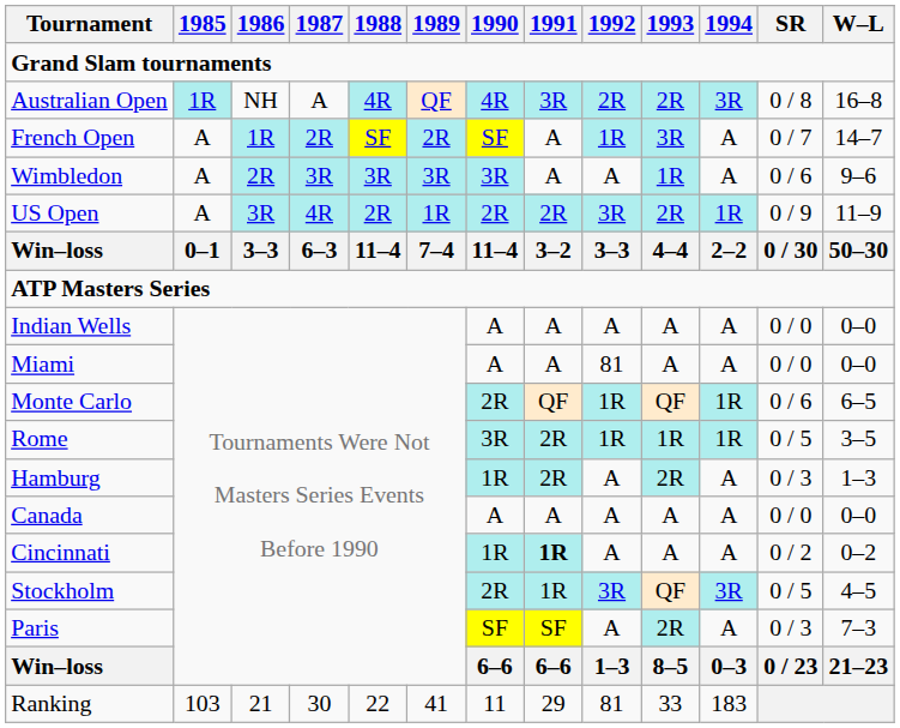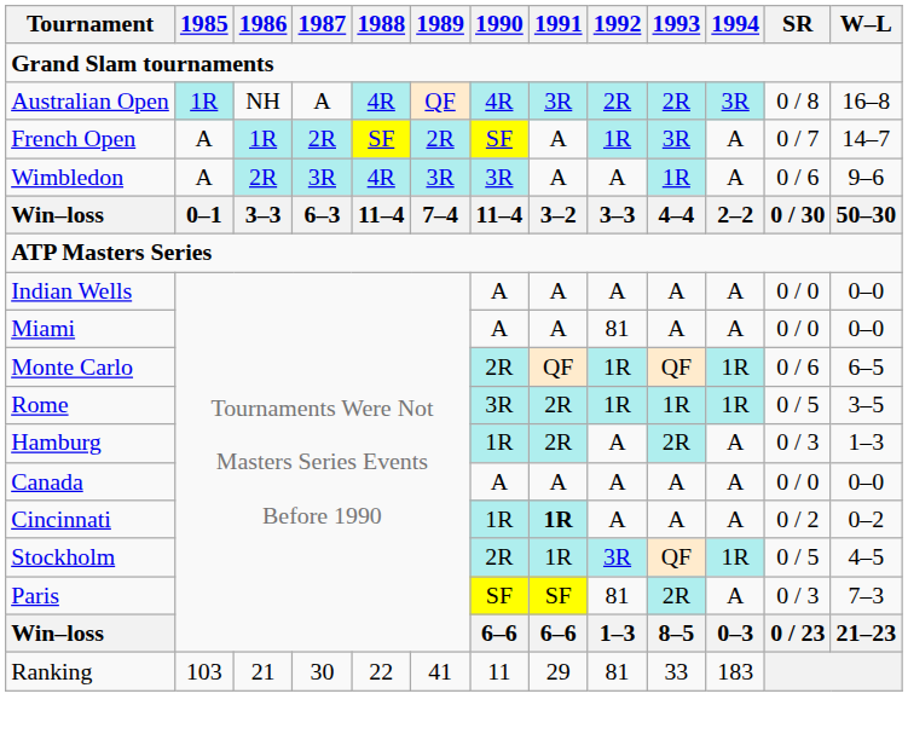 <table class=wikitable style=text-align:center>
 <tr>
 <th>Tournament</th>
 <th><a href='#'>1985</a></th>
 <th><a href='#'>1986</a></th>
 <th><a href='#'>1987</a></th>
 <th><a href='#'>1988</a></th>
 <th><a href='#'>1989</a></th>
 <th><a href='#'>1990</a></th>
 <th><a href='#'>1991</a></th>
 <th><a href='#'>1992</a></th>
 <th><a href='#'>1993</a></th>
 <th><a href='#'>1994</a></th>
 <th>SR</th>
 <th>W–L</th>
 </tr>
 <tr>
 <td colspan=13 align=left><strong>Grand Slam tournaments</strong></td>
 </tr>
 <tr>
 <td align=left><a href='#'>Australian Open</a></td>
 <td bgcolor=afeeee><a href='#'>1R</a></td>
 <td>NH</td>
 <td>A</td>
 <td bgcolor=afeeee><a href='#'>4R</a></td>
 <td bgcolor=ffebcd><a href='#'>QF</a></td>
 <td bgcolor=afeeee><a href='#'>4R</a></td>
 <td bgcolor=afeeee><a href='#'>3R</a></td>
 <td bgcolor=afeeee><a href='#'>2R</a></td>
 <td bgcolor=afeeee><a href='#'>2R</a></td>
 <td bgcolor=afeeee><a href='#'>3R</a></td>
 <td>0 / 8</td>
 <td>16–8</td>
 </tr>
 <tr>
 <td align=left><a href='#'>French Open</a></td>
 <td>A</td>
 <td bgcolor=afeeee><a href='#'>1R</a></td>
 <td bgcolor=afeeee><a href='#'>2R</a></td>
 <td bgcolor=yellow><a href='#'>SF</a></td>
 <td bgcolor=afeeee><a href='#'>2R</a></td>
 <td bgcolor=yellow><a href='#'>SF</a></td>
 <td>A</td>
 <td bgcolor=afeeee><a href='#'>1R</a></td>
 <td bgcolor=afeeee><a href='#'>3R</a></td>
 <td>A</td>
 <td>0 / 7</td>
 <td>14–7</td>
 </tr>
 <tr>
 <td align=left><a href='#'>Wimbledon</a></td>
 <td>A</td>
 <td bgcolor=afeeee><a href='#'>2R</a></td>
 <td bgcolor=afeeee><a href='#'>3R</a></td>
-<td bgcolor=afeeee><a href='#'>3R</a></td>
+<td bgcolor=afeeee><a href='#'>4R</a></td>
 <td bgcolor=afeeee><a href='#'>3R</a></td>
 <td bgcolor=afeeee><a href='#'>3R</a></td>
 <td>A</td>
 <td>A</td>
 <td bgcolor=afeeee><a href='#'>1R</a></td>
 <td>A</td>
 <td>0 / 6</td>
 <td>9–6</td>
-</tr>
-<tr>
-<td align=left><a href='#'>US Open</a></td>
-<td>A</td>
-<td bgcolor=afeeee><a href='#'>3R</a></td>
-<td bgcolor=afeeee><a href='#'>4R</a></td>
-<td bgcolor=afeeee><a href='#'>2R</a></td>
-<td bgcolor=afeeee><a href='#'>1R</a></td>
-<td bgcolor=afeeee><a href='#'>2R</a></td>
-<td bgcolor=afeeee><a href='#'>2R</a></td>
-<td bgcolor=afeeee><a href='#'>3R</a></td>
-<td bgcolor=afeeee><a href='#'>2R</a></td>
-<td bgcolor=afeeee><a href='#'>1R</a></td>
-<td>0 / 9</td>
-<td>11–9</td>
 </tr>
 <tr>
 <th style=text-align:left>Win–loss</th>
 <th>0–1</th>
 <th>3–3</th>
 <th>6–3</th>
 <th>11–4</th>
 <th>7–4</th>
 <th>11–4</th>
 <th>3–2</th>
 <th>3–3</th>
 <th>4–4</th>
 <th>2–2</th>
 <th>0 / 30</th>
 <th>50–30</th>
 </tr>
 <tr>
 <td colspan=13 align=left><strong>ATP Masters Series</strong></td>
 </tr>
 <tr>
 <td align=left><a href='#'>Indian Wells</a></td>
 <td colspan=5 rowspan=10 style=color:#767676>Tournaments Were Not<br><br>Masters Series Events<br><br>Before 1990</td>
 <td>A</td>
 <td>A</td>
 <td>A</td>
 <td>A</td>
 <td>A</td>
 <td>0 / 0</td>
 <td>0–0</td>
 </tr>
 <tr>
 <td align=left><a href='#'>Miami</a></td>
 <td>A</td>
 <td>A</td>
 <td>81</td>
 <td>A</td>
 <td>A</td>
 <td>0 / 0</td>
 <td>0–0</td>
 </tr>
 <tr>
 <td align=left><a href='#'>Monte Carlo</a></td>
 <td bgcolor=afeeee>2R</td>
 <td bgcolor=ffebcd>QF</td>
 <td bgcolor=afeeee>1R</td>
 <td bgcolor=ffebcd>QF</td>
 <td bgcolor=afeeee>1R</td>
 <td>0 / 6</td>
 <td>6–5</td>
 </tr>
 <tr>
 <td align=left><a href='#'>Rome</a></td>
 <td bgcolor=afeeee>3R</td>
 <td bgcolor=afeeee>2R</td>
 <td bgcolor=afeeee>1R</td>
 <td bgcolor=afeeee>1R</td>
 <td bgcolor=afeeee>1R</td>
 <td>0 / 5</td>
 <td>3–5</td>
 </tr>
 <tr>
 <td align=left><a href='#'>Hamburg</a></td>
 <td bgcolor=afeeee>1R</td>
 <td bgcolor=afeeee>2R</td>
 <td>A</td>
 <td bgcolor=afeeee>2R</td>
 <td>A</td>
 <td>0 / 3</td>
 <td>1–3</td>
 </tr>
 <tr>
 <td align=left><a href='#'>Canada</a></td>
 <td>A</td>
 <td>A</td>
 <td>A</td>
 <td>A</td>
 <td>A</td>
 <td>0 / 0</td>
 <td>0–0</td>
 </tr>
 <tr>
 <td align=left><a href='#'>Cincinnati</a></td>
 <td bgcolor=afeeee>1R</td>
 <td bgcolor=afeeee><strong>1R</strong></td>
 <td>A</td>
 <td>A</td>
 <td>A</td>
 <td>0 / 2</td>
 <td>0–2</td>
 </tr>
 <tr>
 <td align=left><a href='#'>Stockholm</a></td>
 <td bgcolor=afeeee>2R</td>
 <td bgcolor=afeeee>1R</td>
 <td bgcolor=afeeee><a href='#'>3R</a></td>
 <td bgcolor=ffebcd>QF</td>
-<td bgcolor=afeeee><a href='#'>3R</a></td>
+<td bgcolor=afeeee>1R</td>
 <td>0 / 5</td>
 <td>4–5</td>
 </tr>
 <tr>
 <td align=left><a href='#'>Paris</a></td>
 <td bgcolor=yellow>SF</td>
 <td bgcolor=yellow>SF</td>
-<td>A</td>
+<td>81</td>
 <td bgcolor=afeeee>2R</td>
 <td>A</td>
 <td>0 / 3</td>
 <td>7–3</td>
 </tr>
 <tr>
 <th style=text-align:left>Win–loss</th>
 <th>6–6</th>
 <th>6–6</th>
 <th>1–3</th>
 <th>8–5</th>
 <th>0–3</th>
 <th>0 / 23</th>
 <th>21–23</th>
 </tr>
 <tr>
 <td align=left>Ranking</td>
 <td>103</td>
 <td>21</td>
 <td>30</td>
 <td>22</td>
 <td>41</td>
 <td>11</td>
 <td>29</td>
 <td>81</td>
 <td>33</td>
 <td>183</td>
 <th colspan=2></th>
 </tr>
 </table>
